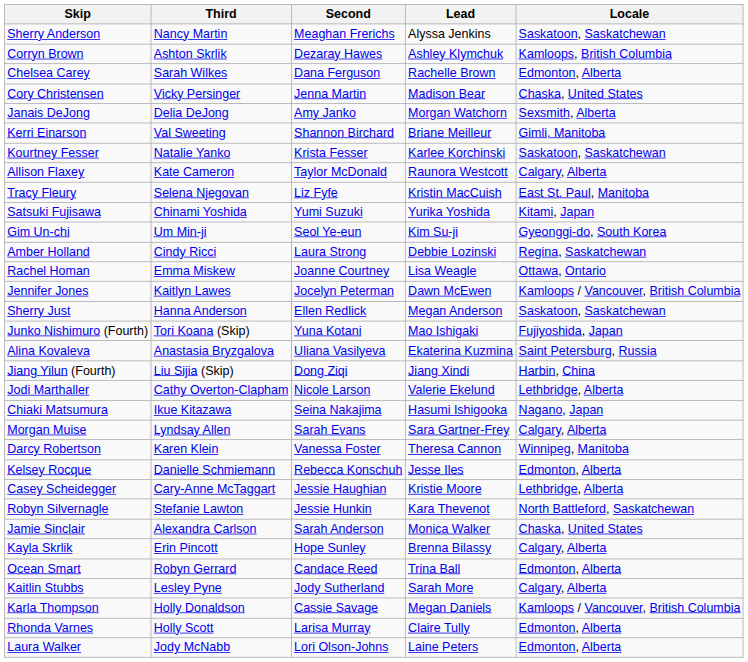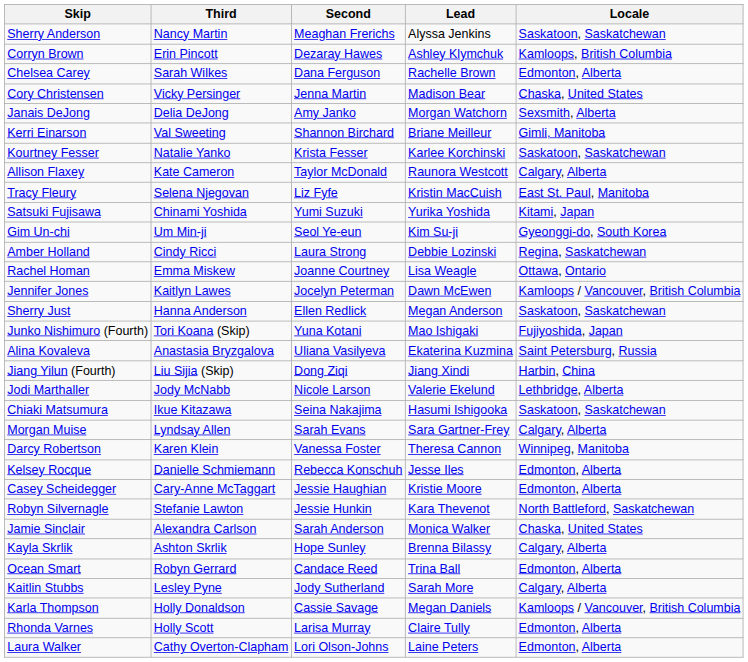 <table class=wikitable>
 <tr>
 <th>Skip</th>
 <th>Third</th>
 <th>Second</th>
 <th>Lead</th>
 <th>Locale</th>
 </tr>
 <tr>
 <td><a href='#'>Sherry Anderson</a></td>
 <td><a href='#'>Nancy Martin</a></td>
 <td><a href='#'>Meaghan Frerichs</a></td>
 <td>Alyssa Jenkins</td>
 <td> <a href='#'>Saskatoon</a>, <a href='#'>Saskatchewan</a></td>
 </tr>
 <tr>
 <td><a href='#'>Corryn Brown</a></td>
-<td><a href='#'>Ashton Skrlik</a></td>
+<td><a href='#'>Erin Pincott</a></td>
 <td><a href='#'>Dezaray Hawes</a></td>
 <td><a href='#'>Ashley Klymchuk</a></td>
 <td> <a href='#'>Kamloops</a>, <a href='#'>British Columbia</a></td>
 </tr>
 <tr>
 <td><a href='#'>Chelsea Carey</a></td>
 <td><a href='#'>Sarah Wilkes</a></td>
 <td><a href='#'>Dana Ferguson</a></td>
 <td><a href='#'>Rachelle Brown</a></td>
 <td> <a href='#'>Edmonton</a>, <a href='#'>Alberta</a></td>
 </tr>
 <tr>
 <td><a href='#'>Cory Christensen</a></td>
 <td><a href='#'>Vicky Persinger</a></td>
 <td><a href='#'>Jenna Martin</a></td>
 <td><a href='#'>Madison Bear</a></td>
 <td> <a href='#'>Chaska</a>, <a href='#'>United States</a></td>
 </tr>
 <tr>
 <td><a href='#'>Janais DeJong</a></td>
 <td><a href='#'>Delia DeJong</a></td>
 <td><a href='#'>Amy Janko</a></td>
 <td><a href='#'>Morgan Watchorn</a></td>
 <td> <a href='#'>Sexsmith</a>, <a href='#'>Alberta</a></td>
 </tr>
 <tr>
 <td><a href='#'>Kerri Einarson</a></td>
 <td><a href='#'>Val Sweeting</a></td>
 <td><a href='#'>Shannon Birchard</a></td>
 <td><a href='#'>Briane Meilleur</a></td>
 <td> <a href='#'>Gimli, Manitoba</a></td>
 </tr>
 <tr>
 <td><a href='#'>Kourtney Fesser</a></td>
 <td><a href='#'>Natalie Yanko</a></td>
 <td><a href='#'>Krista Fesser</a></td>
 <td><a href='#'>Karlee Korchinski</a></td>
 <td> <a href='#'>Saskatoon</a>, <a href='#'>Saskatchewan</a></td>
 </tr>
 <tr>
 <td><a href='#'>Allison Flaxey</a></td>
 <td><a href='#'>Kate Cameron</a></td>
 <td><a href='#'>Taylor McDonald</a></td>
 <td><a href='#'>Raunora Westcott</a></td>
 <td> <a href='#'>Calgary</a>, <a href='#'>Alberta</a></td>
 </tr>
 <tr>
 <td><a href='#'>Tracy Fleury</a></td>
 <td><a href='#'>Selena Njegovan</a></td>
 <td><a href='#'>Liz Fyfe</a></td>
 <td><a href='#'>Kristin MacCuish</a></td>
 <td> <a href='#'>East St. Paul</a>, <a href='#'>Manitoba</a></td>
 </tr>
 <tr>
 <td><a href='#'>Satsuki Fujisawa</a></td>
 <td><a href='#'>Chinami Yoshida</a></td>
 <td><a href='#'>Yumi Suzuki</a></td>
 <td><a href='#'>Yurika Yoshida</a></td>
 <td> <a href='#'>Kitami</a>, <a href='#'>Japan</a></td>
 </tr>
 <tr>
 <td><a href='#'>Gim Un-chi</a></td>
 <td><a href='#'>Um Min-ji</a></td>
 <td><a href='#'>Seol Ye-eun</a></td>
 <td><a href='#'>Kim Su-ji</a></td>
 <td> <a href='#'>Gyeonggi-do</a>, <a href='#'>South Korea</a></td>
 </tr>
 <tr>
 <td><a href='#'>Amber Holland</a></td>
 <td><a href='#'>Cindy Ricci</a></td>
 <td><a href='#'>Laura Strong</a></td>
 <td><a href='#'>Debbie Lozinski</a></td>
 <td> <a href='#'>Regina</a>, <a href='#'>Saskatchewan</a></td>
 </tr>
 <tr>
 <td><a href='#'>Rachel Homan</a></td>
 <td><a href='#'>Emma Miskew</a></td>
 <td><a href='#'>Joanne Courtney</a></td>
 <td><a href='#'>Lisa Weagle</a></td>
 <td> <a href='#'>Ottawa</a>, <a href='#'>Ontario</a></td>
 </tr>
 <tr>
 <td><a href='#'>Jennifer Jones</a></td>
 <td><a href='#'>Kaitlyn Lawes</a></td>
 <td><a href='#'>Jocelyn Peterman</a></td>
 <td><a href='#'>Dawn McEwen</a></td>
 <td> <a href='#'>Kamloops</a> / <a href='#'>Vancouver</a>, <a href='#'>British Columbia</a></td>
 </tr>
 <tr>
 <td><a href='#'>Sherry Just</a></td>
 <td><a href='#'>Hanna Anderson</a></td>
 <td><a href='#'>Ellen Redlick</a></td>
 <td><a href='#'>Megan Anderson</a></td>
 <td> <a href='#'>Saskatoon</a>, <a href='#'>Saskatchewan</a></td>
 </tr>
 <tr>
 <td><a href='#'>Junko Nishimuro</a> (Fourth)</td>
 <td><a href='#'>Tori Koana</a> (Skip)</td>
 <td><a href='#'>Yuna Kotani</a></td>
 <td><a href='#'>Mao Ishigaki</a></td>
 <td> <a href='#'>Fujiyoshida</a>, <a href='#'>Japan</a></td>
 </tr>
 <tr>
 <td><a href='#'>Alina Kovaleva</a></td>
 <td><a href='#'>Anastasia Bryzgalova</a></td>
 <td><a href='#'>Uliana Vasilyeva</a></td>
 <td><a href='#'>Ekaterina Kuzmina</a></td>
 <td> <a href='#'>Saint Petersburg</a>, <a href='#'>Russia</a></td>
 </tr>
 <tr>
 <td><a href='#'>Jiang Yilun</a> (Fourth)</td>
 <td><a href='#'>Liu Sijia</a> (Skip)</td>
 <td><a href='#'>Dong Ziqi</a></td>
 <td><a href='#'>Jiang Xindi</a></td>
 <td> <a href='#'>Harbin</a>, <a href='#'>China</a></td>
 </tr>
 <tr>
 <td><a href='#'>Jodi Marthaller</a></td>
-<td><a href='#'>Cathy Overton-Clapham</a></td>
+<td><a href='#'>Jody McNabb</a></td>
 <td><a href='#'>Nicole Larson</a></td>
 <td><a href='#'>Valerie Ekelund</a></td>
 <td> <a href='#'>Lethbridge</a>, <a href='#'>Alberta</a></td>
 </tr>
 <tr>
 <td><a href='#'>Chiaki Matsumura</a></td>
 <td><a href='#'>Ikue Kitazawa</a></td>
 <td><a href='#'>Seina Nakajima</a></td>
 <td><a href='#'>Hasumi Ishigooka</a></td>
-<td> <a href='#'>Nagano</a>, <a href='#'>Japan</a></td>
+<td> <a href='#'>Saskatoon</a>, <a href='#'>Saskatchewan</a></td>
 </tr>
 <tr>
 <td><a href='#'>Morgan Muise</a></td>
 <td><a href='#'>Lyndsay Allen</a></td>
 <td><a href='#'>Sarah Evans</a></td>
 <td><a href='#'>Sara Gartner-Frey</a></td>
 <td> <a href='#'>Calgary</a>, <a href='#'>Alberta</a></td>
 </tr>
 <tr>
 <td><a href='#'>Darcy Robertson</a></td>
 <td><a href='#'>Karen Klein</a></td>
 <td><a href='#'>Vanessa Foster</a></td>
 <td><a href='#'>Theresa Cannon</a></td>
 <td> <a href='#'>Winnipeg</a>, <a href='#'>Manitoba</a></td>
 </tr>
 <tr>
 <td><a href='#'>Kelsey Rocque</a></td>
 <td><a href='#'>Danielle Schmiemann</a></td>
 <td><a href='#'>Rebecca Konschuh</a></td>
 <td><a href='#'>Jesse Iles</a></td>
 <td> <a href='#'>Edmonton</a>, <a href='#'>Alberta</a></td>
 </tr>
 <tr>
 <td><a href='#'>Casey Scheidegger</a></td>
 <td><a href='#'>Cary-Anne McTaggart</a></td>
 <td><a href='#'>Jessie Haughian</a></td>
 <td><a href='#'>Kristie Moore</a></td>
-<td> <a href='#'>Lethbridge</a>, <a href='#'>Alberta</a></td>
+<td> <a href='#'>Edmonton</a>, <a href='#'>Alberta</a></td>
 </tr>
 <tr>
 <td><a href='#'>Robyn Silvernagle</a></td>
 <td><a href='#'>Stefanie Lawton</a></td>
 <td><a href='#'>Jessie Hunkin</a></td>
 <td><a href='#'>Kara Thevenot</a></td>
 <td> <a href='#'>North Battleford</a>, <a href='#'>Saskatchewan</a></td>
 </tr>
 <tr>
 <td><a href='#'>Jamie Sinclair</a></td>
 <td><a href='#'>Alexandra Carlson</a></td>
 <td><a href='#'>Sarah Anderson</a></td>
 <td><a href='#'>Monica Walker</a></td>
 <td> <a href='#'>Chaska</a>, <a href='#'>United States</a></td>
 </tr>
 <tr>
 <td><a href='#'>Kayla Skrlik</a></td>
-<td><a href='#'>Erin Pincott</a></td>
+<td><a href='#'>Ashton Skrlik</a></td>
 <td><a href='#'>Hope Sunley</a></td>
 <td><a href='#'>Brenna Bilassy</a></td>
 <td> <a href='#'>Calgary</a>, <a href='#'>Alberta</a></td>
 </tr>
 <tr>
 <td><a href='#'>Ocean Smart</a></td>
 <td><a href='#'>Robyn Gerrard</a></td>
 <td><a href='#'>Candace Reed</a></td>
 <td><a href='#'>Trina Ball</a></td>
 <td> <a href='#'>Edmonton</a>, <a href='#'>Alberta</a></td>
 </tr>
 <tr>
 <td><a href='#'>Kaitlin Stubbs</a></td>
 <td><a href='#'>Lesley Pyne</a></td>
 <td><a href='#'>Jody Sutherland</a></td>
 <td><a href='#'>Sarah More</a></td>
 <td> <a href='#'>Calgary</a>, <a href='#'>Alberta</a></td>
 </tr>
 <tr>
 <td><a href='#'>Karla Thompson</a></td>
 <td><a href='#'>Holly Donaldson</a></td>
 <td><a href='#'>Cassie Savage</a></td>
 <td><a href='#'>Megan Daniels</a></td>
 <td> <a href='#'>Kamloops</a> / <a href='#'>Vancouver</a>, <a href='#'>British Columbia</a></td>
 </tr>
 <tr>
 <td><a href='#'>Rhonda Varnes</a></td>
 <td><a href='#'>Holly Scott</a></td>
 <td><a href='#'>Larisa Murray</a></td>
 <td><a href='#'>Claire Tully</a></td>
 <td> <a href='#'>Edmonton</a>, <a href='#'>Alberta</a></td>
 </tr>
 <tr>
 <td><a href='#'>Laura Walker</a></td>
-<td><a href='#'>Jody McNabb</a></td>
+<td><a href='#'>Cathy Overton-Clapham</a></td>
 <td><a href='#'>Lori Olson-Johns</a></td>
 <td><a href='#'>Laine Peters</a></td>
 <td> <a href='#'>Edmonton</a>, <a href='#'>Alberta</a></td>
 </tr>
 </table>
